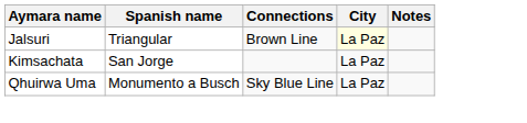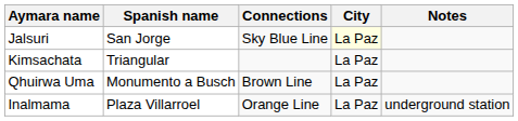 <table class="wikitable">
 <tr>
 <th>Aymara name</th>
 <th>Spanish name</th>
 <th>Connections</th>
 <th>City</th>
 <th>Notes</th>
 </tr>
 <tr>
 <td bgcolor="#FFFFFF" style="color:black;">Jalsuri</td>
-<td bgcolor="#FFFFFF" style="color:black;">Triangular</td>
-<td>Brown Line</td>
+<td bgcolor="#FFFFFF" style="color:black;">San Jorge</td>
+<td>Sky Blue Line</td>
 <td style="background: lightyellow;">La Paz</td>
 <td></td>
 </tr>
 <tr>
 <td bgcolor="#FFFFFF" style="color:black;">Kimsachata</td>
-<td bgcolor="#FFFFFF" style="color:black;">San Jorge</td>
+<td bgcolor="#FFFFFF" style="color:black;">Triangular</td>
 <td></td>
 <td>La Paz</td>
 <td></td>
 </tr>
 <tr>
 <td bgcolor="#FFFFFF" style="color:black;">Qhuirwa Uma</td>
 <td bgcolor="#FFFFFF" style="color:black;">Monumento a Busch</td>
-<td>Sky Blue Line</td>
+<td>Brown Line</td>
 <td>La Paz</td>
 <td></td>
 </tr>
+<tr>
+<td bgcolor="#FFFFFF" style="color:black;">Inalmama</td>
+<td bgcolor="#FFFFFF" style="color:black;">Plaza Villarroel</td>
+<td>Orange Line</td>
+<td>La Paz</td>
+<td>underground station</td>
+</tr>
 </table>
